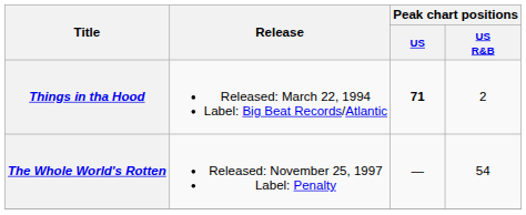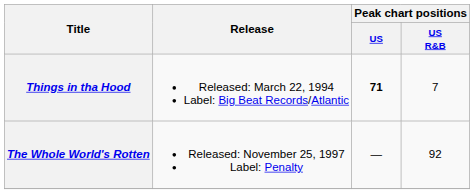 <table class="wikitable plainrowheaders" style="text-align:center;">
 <tr>
 <th rowspan="2">Title</th>
 <th rowspan="2">Release</th>
 <th colspan="2">Peak chart positions</th>
 </tr>
 <tr>
 <th><small><a href='#'>US</a></small></th>
 <th><small><a href='#'>US<br>R&B</a></small></th>
 </tr>
 <tr>
 <th scope="row"><em><a href='#'>Things in tha Hood</a></em></th>
 <td><br><ul><li>Released: March 22, 1994</li><li>Label: <a href='#'>Big Beat Records</a>/<a href='#'>Atlantic</a></li></ul></td>
 <td align="center"><strong>71</strong></td>
-<td align="center">2</td>
+<td align="center">7</td>
 </tr>
 <tr>
 <th scope="row"><em><a href='#'>The Whole World's Rotten</a></em></th>
 <td><br><ul><li>Released: November 25, 1997</li><li>Label: <a href='#'>Penalty</a></li></ul></td>
 <td align="center">—</td>
-<td align="center">54</td>
+<td align="center">92</td>
 </tr>
 <tr>
 </tr>
 </table>
